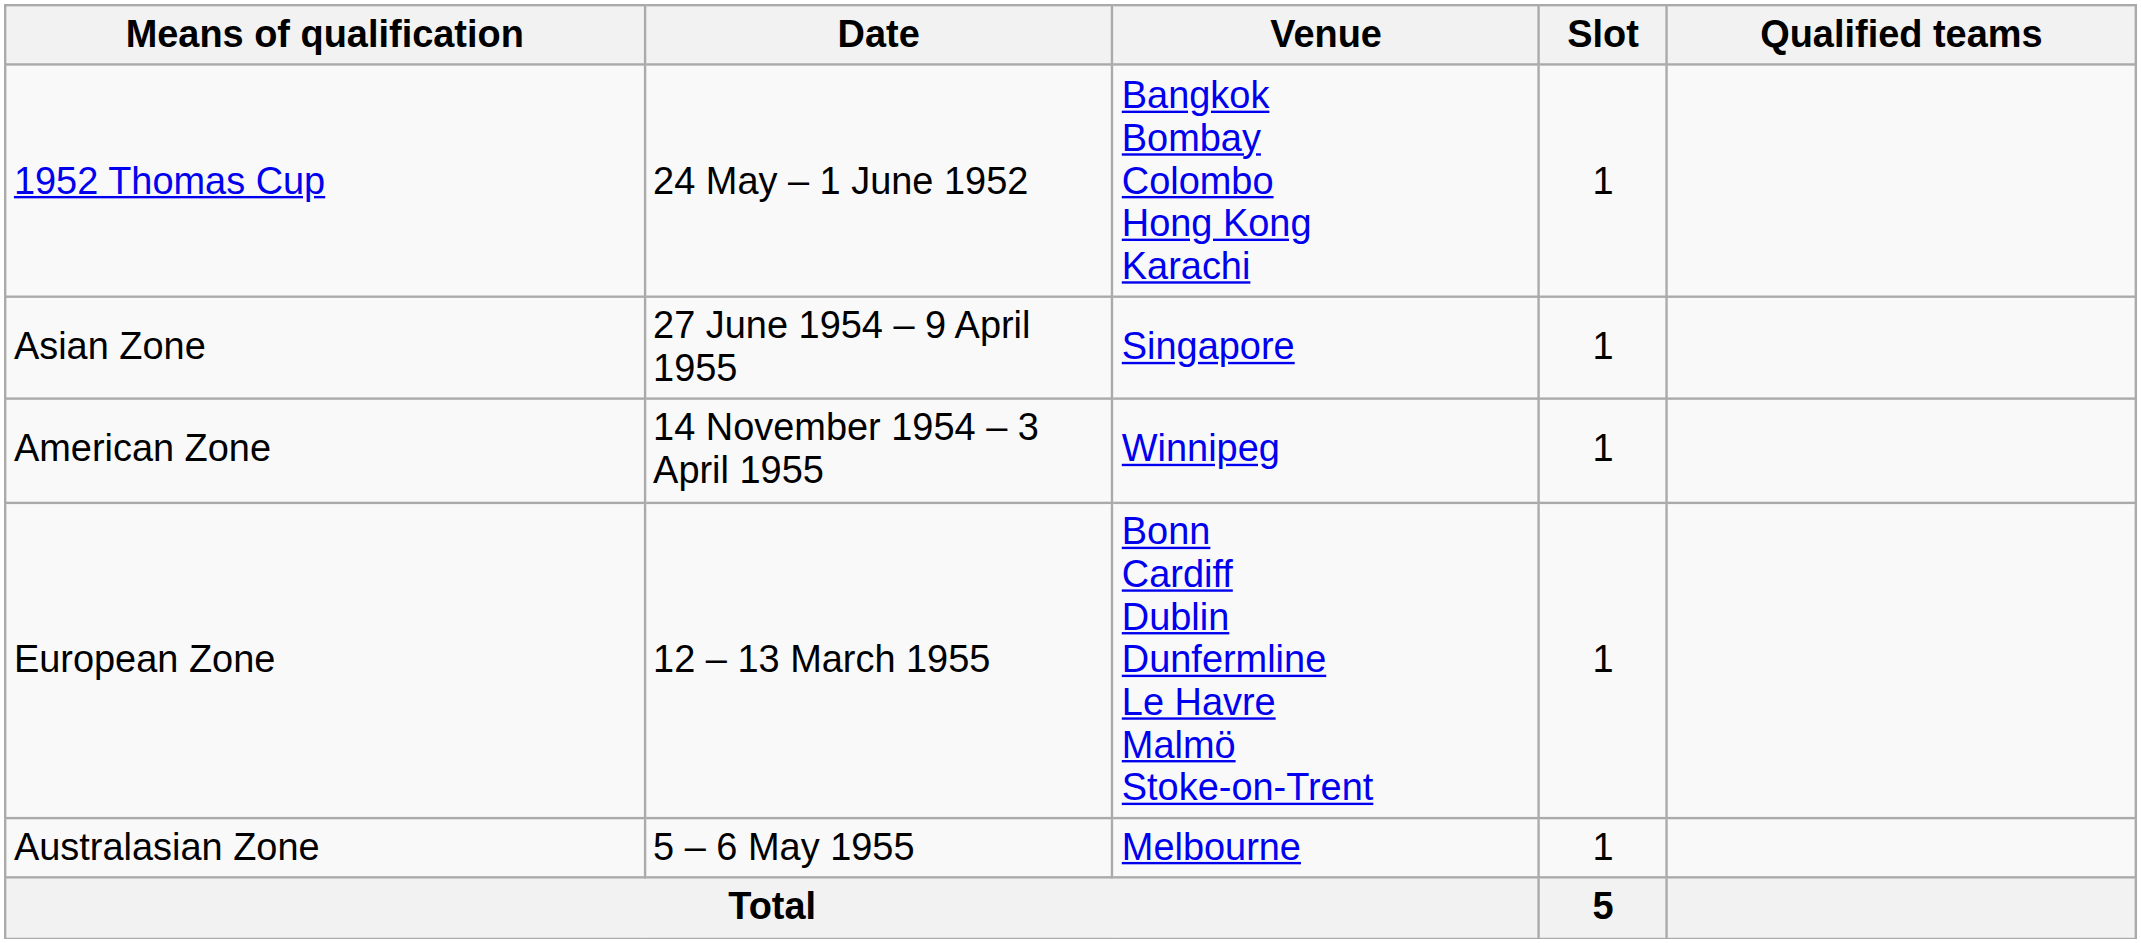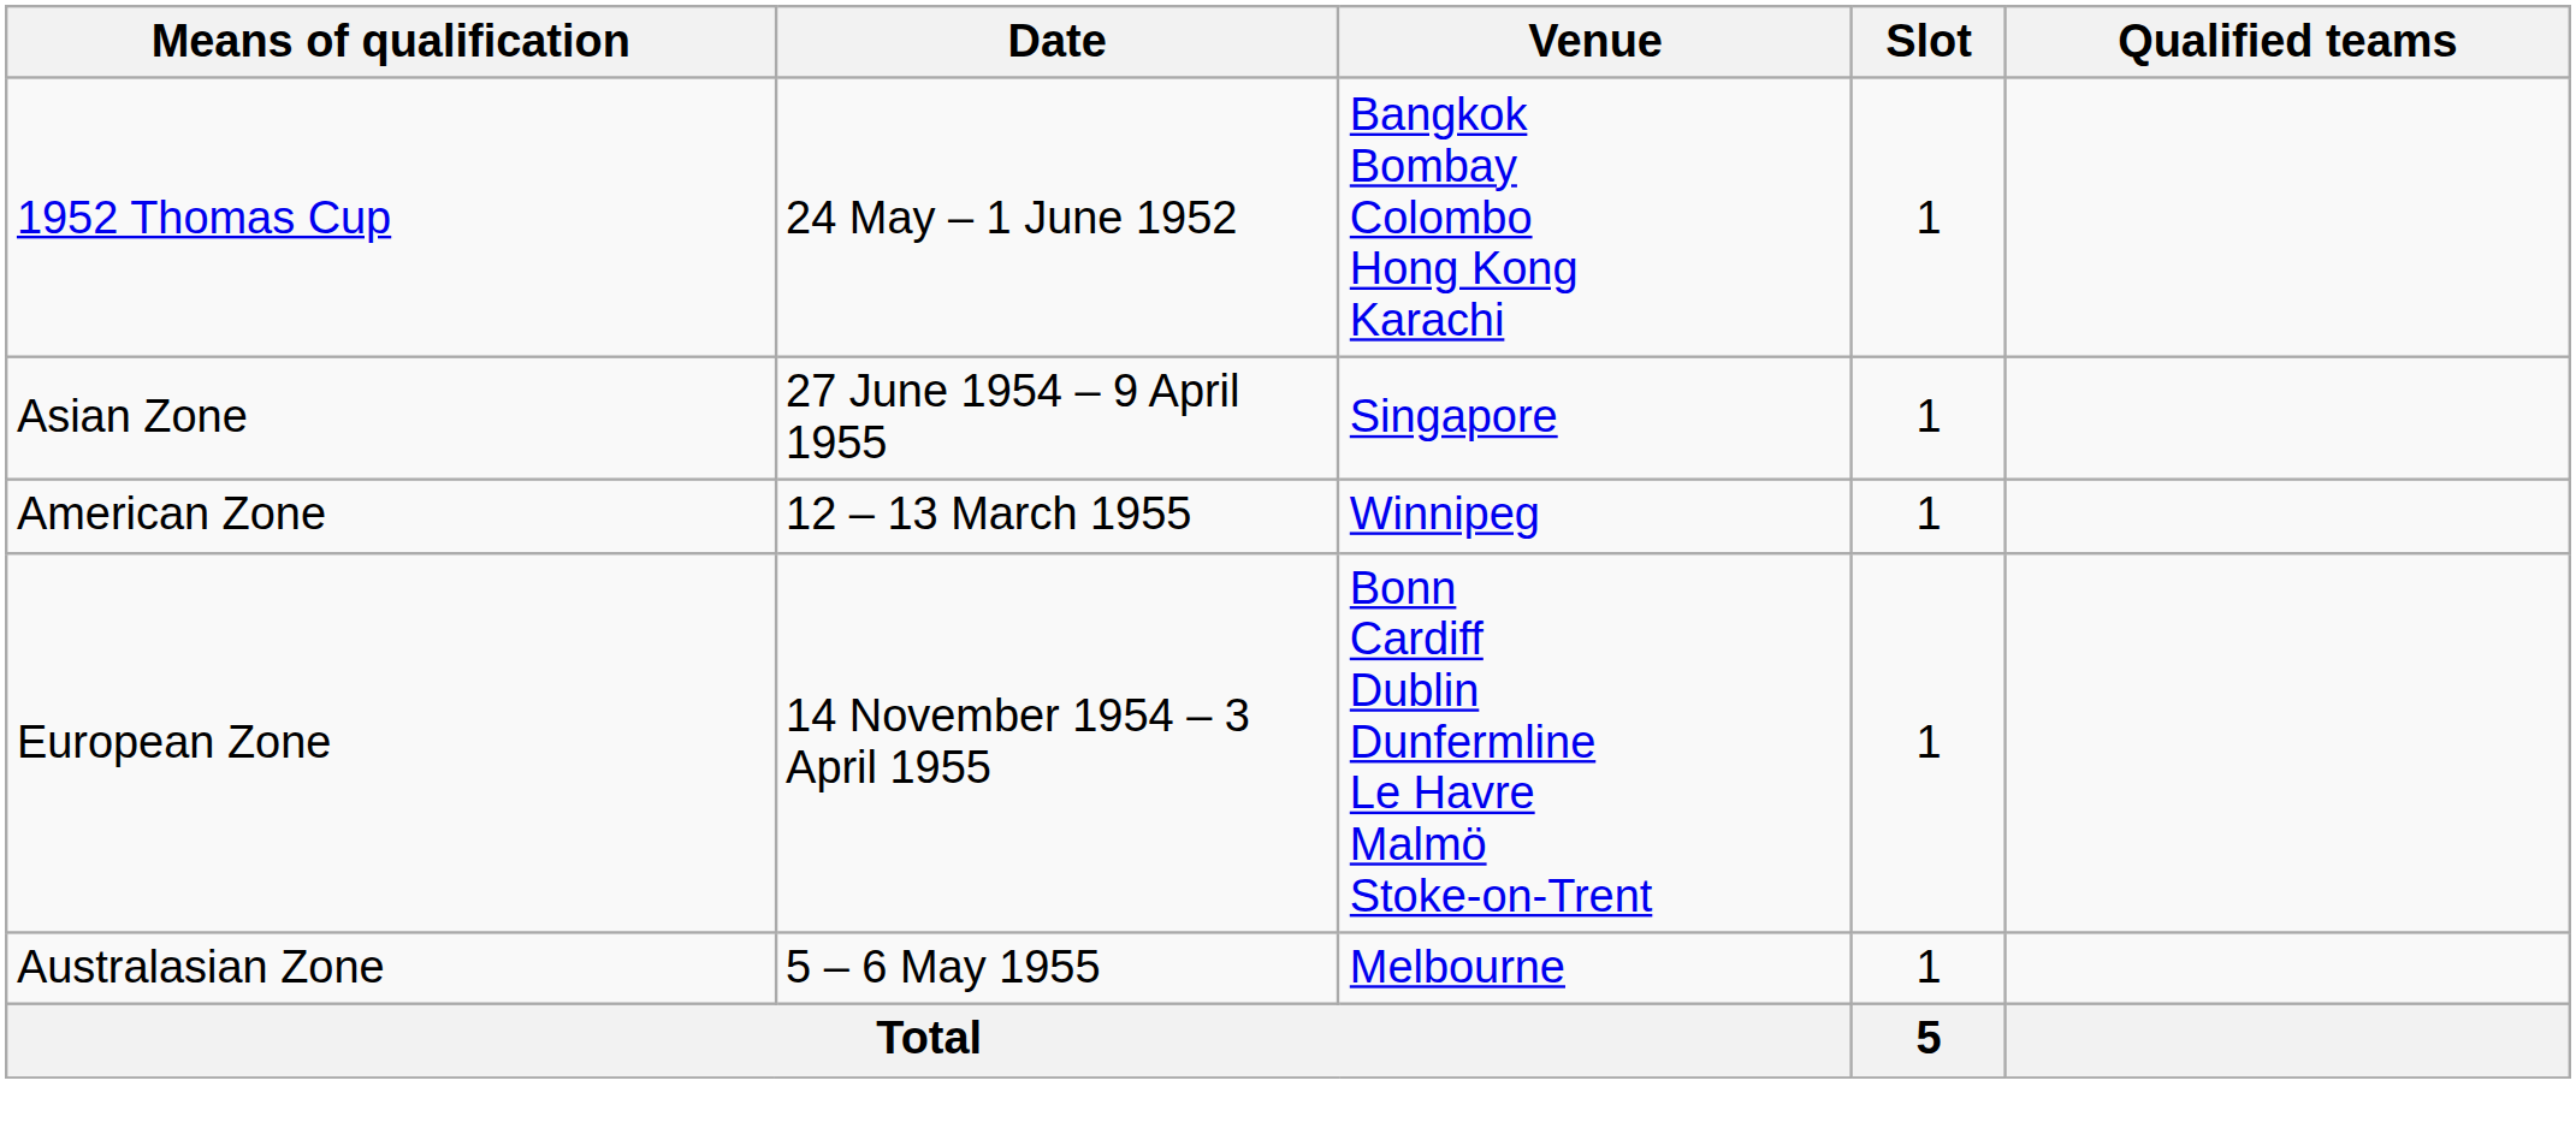 <table class="wikitable" width="900">
 <tr>
 <th width="30%">Means of qualification</th>
 <th width="22%">Date</th>
 <th width="20%">Venue</th>
 <th width="6%">Slot</th>
 <th width="22%">Qualified teams</th>
 </tr>
 <tr>
 <td><a href='#'>1952 Thomas Cup</a></td>
 <td>24 May – 1 June 1952</td>
 <td><a href='#'>Bangkok</a><br><a href='#'>Bombay</a><br><a href='#'>Colombo</a><br><a href='#'>Hong Kong</a><br><a href='#'>Karachi</a></td>
 <td align="center">1</td>
 <td></td>
 </tr>
 <tr>
 <td>Asian Zone</td>
 <td>27 June 1954 – 9 April 1955</td>
 <td><a href='#'>Singapore</a></td>
 <td align="center">1</td>
 <td></td>
 </tr>
 <tr>
 <td>American Zone</td>
-<td>14 November 1954 – 3 April 1955</td>
+<td>12 – 13 March 1955</td>
 <td><a href='#'>Winnipeg</a></td>
 <td align="center">1</td>
 <td></td>
 </tr>
 <tr>
 <td>European Zone</td>
-<td>12 – 13 March 1955</td>
+<td>14 November 1954 – 3 April 1955</td>
 <td><a href='#'>Bonn</a><br><a href='#'>Cardiff</a><br><a href='#'>Dublin</a><br><a href='#'>Dunfermline</a><br><a href='#'>Le Havre</a><br><a href='#'>Malmö</a><br><a href='#'>Stoke-on-Trent</a></td>
 <td align="center">1</td>
 <td></td>
 </tr>
 <tr>
 <td>Australasian Zone</td>
 <td>5 – 6 May 1955</td>
 <td><a href='#'>Melbourne</a></td>
 <td align="center">1</td>
 <td></td>
 </tr>
 <tr>
 <th colspan="3">Total</th>
 <th>5</th>
 <th></th>
 </tr>
 </table>
